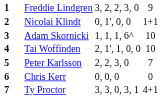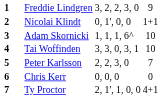 <table style="font-size: 85%" cellspacing="1" cellpadding="1" align=right>
 <tr>
 <td colspan="4"></td>
 </tr>
 <tr>
 <th width=25></th>
 <th width=25></th>
 </tr>
 <tr>
 <td></td>
 <td><strong>1</strong></td>
 <td> <a href='#'>Freddie Lindgren</a></td>
 <td>3, 2, 2, 3, 0</td>
 <td align=center>9</td>
 </tr>
 <tr>
 <td></td>
 <td><strong>2</strong></td>
 <td> <a href='#'>Nicolai Klindt</a></td>
 <td>0, 1', 0, 0</td>
 <td align=center>1+1</td>
 </tr>
 <tr>
 <td></td>
 <td><strong>3</strong></td>
 <td> <a href='#'>Adam Skornicki</a></td>
 <td>1, 1, 1, 6^</td>
 <td align=center>10</td>
 </tr>
 <tr>
 <td></td>
 <td><strong>4</strong></td>
 <td> <a href='#'>Tai Woffinden</a></td>
-<td>2, 1', 1, 0, 0</td>
+<td>3, 3, 0, 3, 1</td>
 <td align=center>10</td>
 </tr>
 <tr>
 <td></td>
 <td><strong>5</strong></td>
 <td> <a href='#'>Peter Karlsson</a></td>
 <td>2, 2, 3, 0</td>
 <td align=center>7</td>
 </tr>
 <tr>
 <td></td>
 <td><strong>6</strong></td>
 <td> <a href='#'>Chris Kerr</a></td>
 <td>0, 0, 0</td>
 <td align=center>0</td>
 </tr>
 <tr>
 <td></td>
 <td><strong>7</strong></td>
 <td> <a href='#'>Ty Proctor</a></td>
-<td>3, 3, 0, 3, 1</td>
+<td>2, 1', 1, 0, 0</td>
 <td align=center>4+1</td>
 </tr>
 <tr>
 <td colspan=4></td>
 </tr>
 </table>
